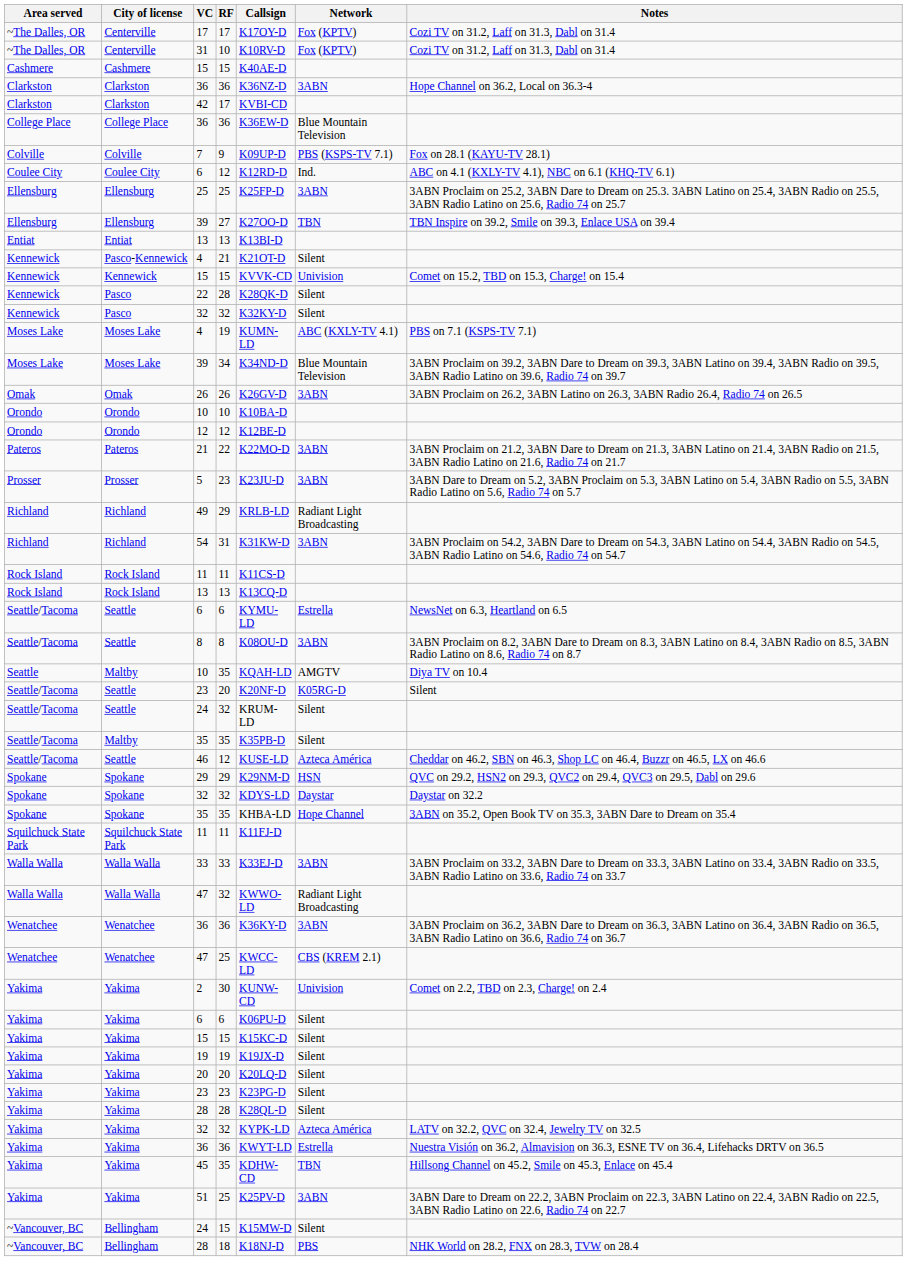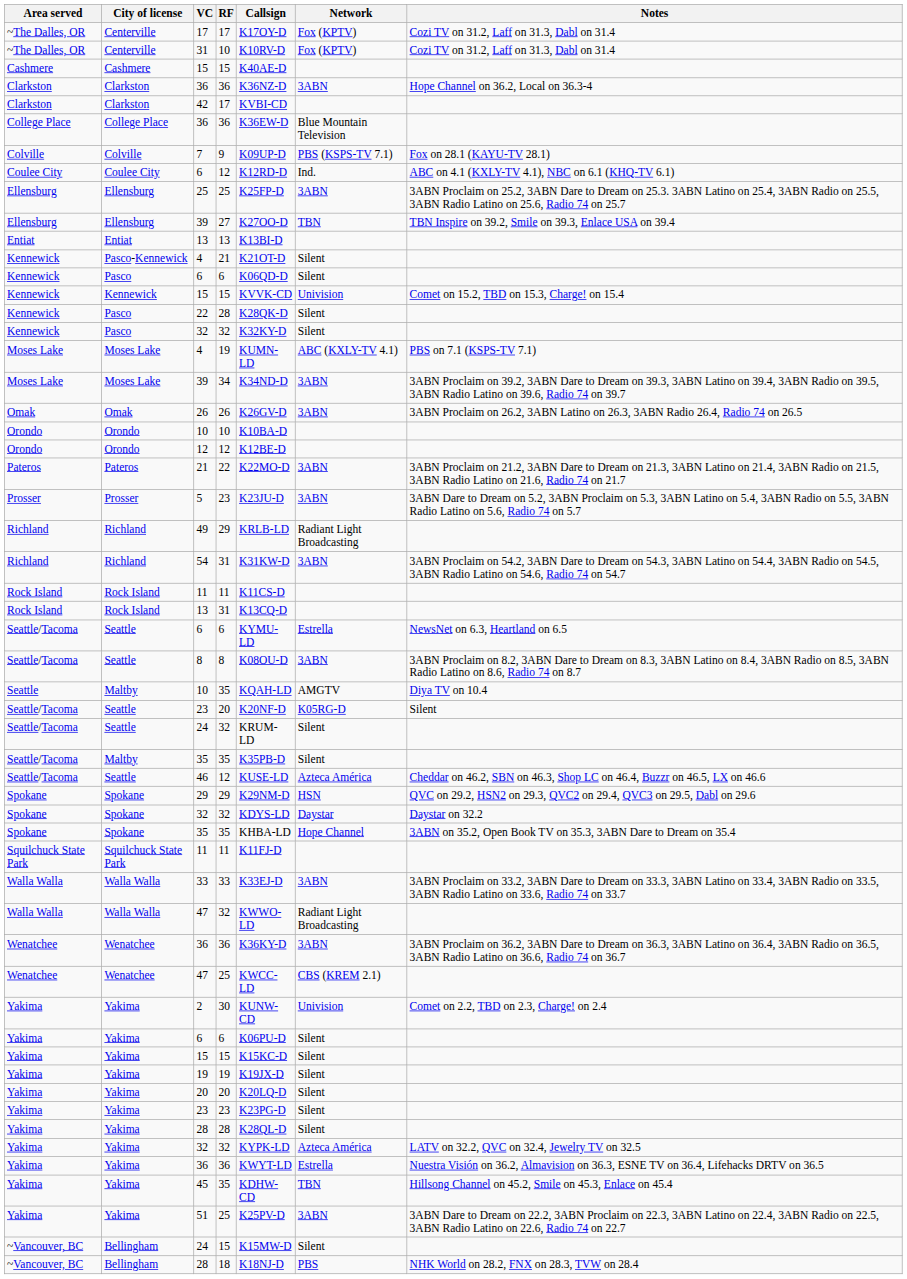 <table class="sortable wikitable" style="margin: 1em 1em 1em 0; background: #f9f9f9;">
 <tr>
 <th>Area served</th>
 <th>City of license</th>
 <th>VC</th>
 <th>RF</th>
 <th>Callsign</th>
 <th>Network</th>
 <th class="unsortable">Notes</th>
 </tr>
 <tr style="vertical-align: top; text-align: left;">
 <td>~<a href='#'>The Dalles, OR</a></td>
 <td><a href='#'>Centerville</a></td>
 <td>17</td>
 <td>17</td>
 <td><a href='#'>K17OY-D</a></td>
 <td><a href='#'>Fox</a> (<a href='#'>KPTV</a>)</td>
 <td><a href='#'>Cozi TV</a> on 31.2, <a href='#'>Laff</a> on 31.3, <a href='#'>Dabl</a> on 31.4</td>
 </tr>
 <tr style="vertical-align: top; text-align: left;">
 <td>~<a href='#'>The Dalles, OR</a></td>
 <td><a href='#'>Centerville</a></td>
 <td>31</td>
 <td>10</td>
 <td><a href='#'>K10RV-D</a></td>
 <td><a href='#'>Fox</a> (<a href='#'>KPTV</a>)</td>
 <td><a href='#'>Cozi TV</a> on 31.2, <a href='#'>Laff</a> on 31.3, <a href='#'>Dabl</a> on 31.4</td>
 </tr>
 <tr style="vertical-align: top; text-align: left;">
 <td><a href='#'>Cashmere</a></td>
 <td><a href='#'>Cashmere</a></td>
 <td>15</td>
 <td>15</td>
 <td><a href='#'>K40AE-D</a></td>
 <td></td>
 <td></td>
 </tr>
 <tr style="vertical-align: top; text-align: left;">
 <td><a href='#'>Clarkston</a></td>
 <td><a href='#'>Clarkston</a></td>
 <td>36</td>
 <td>36</td>
 <td><a href='#'>K36NZ-D</a></td>
 <td><a href='#'>3ABN</a></td>
 <td><a href='#'>Hope Channel</a> on 36.2, Local on 36.3-4</td>
 </tr>
 <tr style="vertical-align: top; text-align: left;">
 <td><a href='#'>Clarkston</a></td>
 <td><a href='#'>Clarkston</a></td>
 <td>42</td>
 <td>17</td>
 <td><a href='#'>KVBI-CD</a></td>
 <td></td>
 <td></td>
 </tr>
 <tr style="vertical-align: top; text-align: left;">
 <td><a href='#'>College Place</a></td>
 <td><a href='#'>College Place</a></td>
 <td>36</td>
 <td>36</td>
 <td><a href='#'>K36EW-D</a></td>
 <td>Blue Mountain Television</td>
 <td></td>
 </tr>
 <tr style="vertical-align: top; text-align: left;">
 <td><a href='#'>Colville</a></td>
 <td><a href='#'>Colville</a></td>
 <td>7</td>
 <td>9</td>
 <td><a href='#'>K09UP-D</a></td>
 <td><a href='#'>PBS</a> (<a href='#'>KSPS-TV</a> 7.1)</td>
 <td><a href='#'>Fox</a> on 28.1 (<a href='#'>KAYU-TV</a> 28.1)</td>
 </tr>
 <tr style="vertical-align: top; text-align: left;">
 <td><a href='#'>Coulee City</a></td>
 <td><a href='#'>Coulee City</a></td>
 <td>6</td>
 <td>12</td>
 <td><a href='#'>K12RD-D</a></td>
 <td>Ind.</td>
 <td><a href='#'>ABC</a> on 4.1 (<a href='#'>KXLY-TV</a> 4.1), <a href='#'>NBC</a> on 6.1 (<a href='#'>KHQ-TV</a> 6.1)</td>
 </tr>
 <tr style="vertical-align: top; text-align: left;">
 <td><a href='#'>Ellensburg</a></td>
 <td><a href='#'>Ellensburg</a></td>
 <td>25</td>
 <td>25</td>
 <td><a href='#'>K25FP-D</a></td>
 <td><a href='#'>3ABN</a></td>
 <td>3ABN Proclaim on 25.2, 3ABN Dare to Dream on 25.3. 3ABN Latino on 25.4, 3ABN Radio on 25.5, 3ABN Radio Latino on 25.6, <a href='#'>Radio 74</a> on 25.7</td>
 </tr>
 <tr style="vertical-align: top; text-align: left;">
 <td><a href='#'>Ellensburg</a></td>
 <td><a href='#'>Ellensburg</a></td>
 <td>39</td>
 <td>27</td>
 <td><a href='#'>K27OO-D</a></td>
 <td><a href='#'>TBN</a></td>
 <td><a href='#'>TBN Inspire</a> on 39.2, <a href='#'>Smile</a> on 39.3, <a href='#'>Enlace USA</a> on 39.4</td>
 </tr>
 <tr style="vertical-align: top; text-align: left;">
 <td><a href='#'>Entiat</a></td>
 <td><a href='#'>Entiat</a></td>
 <td>13</td>
 <td>13</td>
 <td><a href='#'>K13BI-D</a></td>
 <td></td>
 <td></td>
 </tr>
 <tr style="vertical-align: top; text-align: left;">
 <td><a href='#'>Kennewick</a></td>
 <td><a href='#'>Pasco</a>-<a href='#'>Kennewick</a></td>
 <td>4</td>
 <td>21</td>
 <td><a href='#'>K21OT-D</a></td>
 <td>Silent</td>
 <td></td>
 </tr>
 <tr style="vertical-align: top; text-align: left;">
 <td><a href='#'>Kennewick</a></td>
+<td><a href='#'>Pasco</a></td>
+<td>6</td>
+<td>6</td>
+<td><a href='#'>K06QD-D</a></td>
+<td>Silent</td>
+<td></td>
+</tr>
+<tr style="vertical-align: top; text-align: left;">
+<td><a href='#'>Kennewick</a></td>
 <td><a href='#'>Kennewick</a></td>
 <td>15</td>
 <td>15</td>
 <td><a href='#'>KVVK-CD</a></td>
 <td><a href='#'>Univision</a></td>
 <td><a href='#'>Comet</a> on 15.2, <a href='#'>TBD</a> on 15.3, <a href='#'>Charge!</a> on 15.4</td>
 </tr>
 <tr style="vertical-align: top; text-align: left;">
 <td><a href='#'>Kennewick</a></td>
 <td><a href='#'>Pasco</a></td>
 <td>22</td>
 <td>28</td>
 <td><a href='#'>K28QK-D</a></td>
 <td>Silent</td>
 <td></td>
 </tr>
 <tr style="vertical-align: top; text-align: left;">
 <td><a href='#'>Kennewick</a></td>
 <td><a href='#'>Pasco</a></td>
 <td>32</td>
 <td>32</td>
 <td><a href='#'>K32KY-D</a></td>
 <td>Silent</td>
 <td></td>
 </tr>
 <tr style="vertical-align: top; text-align: left;">
 <td><a href='#'>Moses Lake</a></td>
 <td><a href='#'>Moses Lake</a></td>
 <td>4</td>
 <td>19</td>
 <td><a href='#'>KUMN-LD</a></td>
 <td><a href='#'>ABC</a> (<a href='#'>KXLY-TV</a> 4.1)</td>
 <td><a href='#'>PBS</a> on 7.1 (<a href='#'>KSPS-TV</a> 7.1)</td>
 </tr>
 <tr style="vertical-align: top; text-align: left;">
 <td><a href='#'>Moses Lake</a></td>
 <td><a href='#'>Moses Lake</a></td>
 <td>39</td>
 <td>34</td>
 <td><a href='#'>K34ND-D</a></td>
-<td>Blue Mountain Television</td>
+<td><a href='#'>3ABN</a></td>
 <td>3ABN Proclaim on 39.2, 3ABN Dare to Dream on 39.3, 3ABN Latino on 39.4, 3ABN Radio on 39.5, 3ABN Radio Latino on 39.6, <a href='#'>Radio 74</a> on 39.7</td>
 </tr>
 <tr style="vertical-align: top; text-align: left;">
 <td><a href='#'>Omak</a></td>
 <td><a href='#'>Omak</a></td>
 <td>26</td>
 <td>26</td>
 <td><a href='#'>K26GV-D</a></td>
 <td><a href='#'>3ABN</a></td>
 <td>3ABN Proclaim on 26.2, 3ABN Latino on 26.3, 3ABN Radio 26.4, <a href='#'>Radio 74</a> on 26.5</td>
 </tr>
 <tr style="vertical-align: top; text-align: left;">
 <td><a href='#'>Orondo</a></td>
 <td><a href='#'>Orondo</a></td>
 <td>10</td>
 <td>10</td>
 <td><a href='#'>K10BA-D</a></td>
 <td></td>
 <td></td>
 </tr>
 <tr style="vertical-align: top; text-align: left;">
 <td><a href='#'>Orondo</a></td>
 <td><a href='#'>Orondo</a></td>
 <td>12</td>
 <td>12</td>
 <td><a href='#'>K12BE-D</a></td>
 <td></td>
 <td></td>
 </tr>
 <tr style="vertical-align: top; text-align: left;">
 <td><a href='#'>Pateros</a></td>
 <td><a href='#'>Pateros</a></td>
 <td>21</td>
 <td>22</td>
 <td><a href='#'>K22MO-D</a></td>
 <td><a href='#'>3ABN</a></td>
 <td>3ABN Proclaim on 21.2, 3ABN Dare to Dream on 21.3, 3ABN Latino on 21.4, 3ABN Radio on 21.5, 3ABN Radio Latino on 21.6, <a href='#'>Radio 74</a> on 21.7</td>
 </tr>
 <tr style="vertical-align: top; text-align: left;">
 <td><a href='#'>Prosser</a></td>
 <td><a href='#'>Prosser</a></td>
 <td>5</td>
 <td>23</td>
 <td><a href='#'>K23JU-D</a></td>
 <td><a href='#'>3ABN</a></td>
 <td>3ABN Dare to Dream on 5.2, 3ABN Proclaim on 5.3, 3ABN Latino on 5.4, 3ABN Radio on 5.5, 3ABN Radio Latino on 5.6, <a href='#'>Radio 74</a> on 5.7</td>
 </tr>
 <tr style="vertical-align: top; text-align: left;">
 <td><a href='#'>Richland</a></td>
 <td><a href='#'>Richland</a></td>
 <td>49</td>
 <td>29</td>
 <td><a href='#'>KRLB-LD</a></td>
 <td>Radiant Light Broadcasting</td>
 <td></td>
 </tr>
 <tr style="vertical-align: top; text-align: left;">
 <td><a href='#'>Richland</a></td>
 <td><a href='#'>Richland</a></td>
 <td>54</td>
 <td>31</td>
 <td><a href='#'>K31KW-D</a></td>
 <td><a href='#'>3ABN</a></td>
 <td>3ABN Proclaim on 54.2, 3ABN Dare to Dream on 54.3, 3ABN Latino on 54.4, 3ABN Radio on 54.5, 3ABN Radio Latino on 54.6, <a href='#'>Radio 74</a> on 54.7</td>
 </tr>
 <tr style="vertical-align: top; text-align: left;">
 <td><a href='#'>Rock Island</a></td>
 <td><a href='#'>Rock Island</a></td>
 <td>11</td>
 <td>11</td>
 <td><a href='#'>K11CS-D</a></td>
 <td></td>
 <td></td>
 </tr>
 <tr style="vertical-align: top; text-align: left;">
 <td><a href='#'>Rock Island</a></td>
 <td><a href='#'>Rock Island</a></td>
 <td>13</td>
-<td>13</td>
+<td>31</td>
 <td><a href='#'>K13CQ-D</a></td>
 <td></td>
 <td></td>
 </tr>
 <tr style="vertical-align: top; text-align: left;">
 <td><a href='#'>Seattle</a>/<a href='#'>Tacoma</a></td>
 <td><a href='#'>Seattle</a></td>
 <td>6</td>
 <td>6</td>
 <td><a href='#'>KYMU-LD</a></td>
 <td><a href='#'>Estrella</a></td>
 <td><a href='#'>NewsNet</a> on 6.3, <a href='#'>Heartland</a> on 6.5</td>
 </tr>
 <tr style="vertical-align: top; text-align: left;">
 <td><a href='#'>Seattle</a>/<a href='#'>Tacoma</a></td>
 <td><a href='#'>Seattle</a></td>
 <td>8</td>
 <td>8</td>
 <td><a href='#'>K08OU-D</a></td>
 <td><a href='#'>3ABN</a></td>
 <td>3ABN Proclaim on 8.2, 3ABN Dare to Dream on 8.3, 3ABN Latino on 8.4, 3ABN Radio on 8.5, 3ABN Radio Latino on 8.6, <a href='#'>Radio 74</a> on 8.7</td>
 </tr>
 <tr style="vertical-align: top; text-align: left;">
 <td><a href='#'>Seattle</a></td>
 <td><a href='#'>Maltby</a></td>
 <td>10</td>
 <td>35</td>
 <td><a href='#'>KQAH-LD</a></td>
 <td>AMGTV</td>
 <td><a href='#'>Diya TV</a> on 10.4</td>
 </tr>
 <tr style="vertical-align: top; text-align: left;">
 <td><a href='#'>Seattle</a>/<a href='#'>Tacoma</a></td>
 <td><a href='#'>Seattle</a></td>
 <td>23</td>
 <td>20</td>
 <td><a href='#'>K20NF-D</a></td>
 <td><a href='#'>K05RG-D</a></td>
 <td>Silent</td>
 </tr>
 <tr style="vertical-align: top; text-align: left;">
 <td><a href='#'>Seattle</a>/<a href='#'>Tacoma</a></td>
 <td><a href='#'>Seattle</a></td>
 <td>24</td>
 <td>32</td>
 <td>KRUM-LD</td>
 <td>Silent</td>
 <td></td>
 </tr>
 <tr style="vertical-align: top; text-align: left;">
 <td><a href='#'>Seattle</a>/<a href='#'>Tacoma</a></td>
 <td><a href='#'>Maltby</a></td>
 <td>35</td>
 <td>35</td>
 <td><a href='#'>K35PB-D</a></td>
 <td>Silent</td>
 <td></td>
 </tr>
 <tr style="vertical-align: top; text-align: left;">
 <td><a href='#'>Seattle</a>/<a href='#'>Tacoma</a></td>
 <td><a href='#'>Seattle</a></td>
 <td>46</td>
 <td>12</td>
 <td><a href='#'>KUSE-LD</a></td>
 <td><a href='#'>Azteca América</a></td>
 <td><a href='#'>Cheddar</a> on 46.2, <a href='#'>SBN</a> on 46.3, <a href='#'>Shop LC</a> on 46.4, <a href='#'>Buzzr</a> on 46.5, <a href='#'>LX</a> on 46.6</td>
 </tr>
 <tr style="vertical-align: top; text-align: left;">
 <td><a href='#'>Spokane</a></td>
 <td><a href='#'>Spokane</a></td>
 <td>29</td>
 <td>29</td>
 <td><a href='#'>K29NM-D</a></td>
 <td><a href='#'>HSN</a></td>
 <td><a href='#'>QVC</a> on 29.2, <a href='#'>HSN2</a> on 29.3, <a href='#'>QVC2</a> on 29.4, <a href='#'>QVC3</a> on 29.5, <a href='#'>Dabl</a> on 29.6</td>
 </tr>
 <tr style="vertical-align: top; text-align: left;">
 <td><a href='#'>Spokane</a></td>
 <td><a href='#'>Spokane</a></td>
 <td>32</td>
 <td>32</td>
 <td><a href='#'>KDYS-LD</a></td>
 <td><a href='#'>Daystar</a></td>
 <td><a href='#'>Daystar</a> on 32.2</td>
 </tr>
 <tr style="vertical-align: top; text-align: left;">
 <td><a href='#'>Spokane</a></td>
 <td><a href='#'>Spokane</a></td>
 <td>35</td>
 <td>35</td>
 <td>KHBA-LD</td>
 <td><a href='#'>Hope Channel</a></td>
 <td><a href='#'>3ABN</a> on 35.2, Open Book TV on 35.3, 3ABN Dare to Dream on 35.4</td>
 </tr>
 <tr style="vertical-align: top; text-align: left;">
 <td><a href='#'>Squilchuck State Park</a></td>
 <td><a href='#'>Squilchuck State Park</a></td>
 <td>11</td>
 <td>11</td>
 <td><a href='#'>K11FJ-D</a></td>
 <td></td>
 <td></td>
 </tr>
 <tr style="vertical-align: top; text-align: left;">
 <td><a href='#'>Walla Walla</a></td>
 <td><a href='#'>Walla Walla</a></td>
 <td>33</td>
 <td>33</td>
 <td><a href='#'>K33EJ-D</a></td>
 <td><a href='#'>3ABN</a></td>
 <td>3ABN Proclaim on 33.2, 3ABN Dare to Dream on 33.3, 3ABN Latino on 33.4, 3ABN Radio on 33.5, 3ABN Radio Latino on 33.6, <a href='#'>Radio 74</a> on 33.7</td>
 </tr>
 <tr style="vertical-align: top; text-align: left;">
 <td><a href='#'>Walla Walla</a></td>
 <td><a href='#'>Walla Walla</a></td>
 <td>47</td>
 <td>32</td>
 <td><a href='#'>KWWO-LD</a></td>
 <td>Radiant Light Broadcasting</td>
 <td></td>
 </tr>
 <tr style="vertical-align: top; text-align: left;">
 <td><a href='#'>Wenatchee</a></td>
 <td><a href='#'>Wenatchee</a></td>
 <td>36</td>
 <td>36</td>
 <td><a href='#'>K36KY-D</a></td>
 <td><a href='#'>3ABN</a></td>
 <td>3ABN Proclaim on 36.2, 3ABN Dare to Dream on 36.3, 3ABN Latino on 36.4, 3ABN Radio on 36.5, 3ABN Radio Latino on 36.6, <a href='#'>Radio 74</a> on 36.7</td>
 </tr>
 <tr style="vertical-align: top; text-align: left;">
 <td><a href='#'>Wenatchee</a></td>
 <td><a href='#'>Wenatchee</a></td>
 <td>47</td>
 <td>25</td>
 <td><a href='#'>KWCC-LD</a></td>
 <td><a href='#'>CBS</a> (<a href='#'>KREM</a> 2.1)</td>
 <td></td>
 </tr>
 <tr style="vertical-align: top; text-align: left;">
 <td><a href='#'>Yakima</a></td>
 <td><a href='#'>Yakima</a></td>
 <td>2</td>
 <td>30</td>
 <td><a href='#'>KUNW-CD</a></td>
 <td><a href='#'>Univision</a></td>
 <td><a href='#'>Comet</a> on 2.2, <a href='#'>TBD</a> on 2.3, <a href='#'>Charge!</a> on 2.4</td>
 </tr>
 <tr style="vertical-align: top; text-align: left;">
 <td><a href='#'>Yakima</a></td>
 <td><a href='#'>Yakima</a></td>
 <td>6</td>
 <td>6</td>
 <td><a href='#'>K06PU-D</a></td>
 <td>Silent</td>
 <td></td>
 </tr>
 <tr style="vertical-align: top; text-align: left;">
 <td><a href='#'>Yakima</a></td>
 <td><a href='#'>Yakima</a></td>
 <td>15</td>
 <td>15</td>
 <td><a href='#'>K15KC-D</a></td>
 <td>Silent</td>
 <td></td>
 </tr>
 <tr style="vertical-align: top; text-align: left;">
 <td><a href='#'>Yakima</a></td>
 <td><a href='#'>Yakima</a></td>
 <td>19</td>
 <td>19</td>
 <td><a href='#'>K19JX-D</a></td>
 <td>Silent</td>
 <td></td>
 </tr>
 <tr style="vertical-align: top; text-align: left;">
 <td><a href='#'>Yakima</a></td>
 <td><a href='#'>Yakima</a></td>
 <td>20</td>
 <td>20</td>
 <td><a href='#'>K20LQ-D</a></td>
 <td>Silent</td>
 <td></td>
 </tr>
 <tr style="vertical-align: top; text-align: left;">
 <td><a href='#'>Yakima</a></td>
 <td><a href='#'>Yakima</a></td>
 <td>23</td>
 <td>23</td>
 <td><a href='#'>K23PG-D</a></td>
 <td>Silent</td>
 <td></td>
 </tr>
 <tr style="vertical-align: top; text-align: left;">
 <td><a href='#'>Yakima</a></td>
 <td><a href='#'>Yakima</a></td>
 <td>28</td>
 <td>28</td>
 <td><a href='#'>K28QL-D</a></td>
 <td>Silent</td>
 <td></td>
 </tr>
 <tr style="vertical-align: top; text-align: left;">
 <td><a href='#'>Yakima</a></td>
 <td><a href='#'>Yakima</a></td>
 <td>32</td>
 <td>32</td>
 <td><a href='#'>KYPK-LD</a></td>
 <td><a href='#'>Azteca América</a></td>
 <td><a href='#'>LATV</a> on 32.2, <a href='#'>QVC</a> on 32.4, <a href='#'>Jewelry TV</a> on 32.5</td>
 </tr>
 <tr style="vertical-align: top; text-align: left;">
 <td><a href='#'>Yakima</a></td>
 <td><a href='#'>Yakima</a></td>
 <td>36</td>
 <td>36</td>
 <td><a href='#'>KWYT-LD</a></td>
 <td><a href='#'>Estrella</a></td>
 <td><a href='#'>Nuestra Visión</a> on 36.2, <a href='#'>Almavision</a> on 36.3, ESNE TV on 36.4, Lifehacks DRTV on 36.5</td>
 </tr>
 <tr style="vertical-align: top; text-align: left;">
 <td><a href='#'>Yakima</a></td>
 <td><a href='#'>Yakima</a></td>
 <td>45</td>
 <td>35</td>
 <td><a href='#'>KDHW-CD</a></td>
 <td><a href='#'>TBN</a></td>
 <td><a href='#'>Hillsong Channel</a> on 45.2, <a href='#'>Smile</a> on 45.3, <a href='#'>Enlace</a> on 45.4</td>
 </tr>
 <tr style="vertical-align: top; text-align: left;">
 <td><a href='#'>Yakima</a></td>
 <td><a href='#'>Yakima</a></td>
 <td>51</td>
 <td>25</td>
 <td><a href='#'>K25PV-D</a></td>
 <td><a href='#'>3ABN</a></td>
 <td>3ABN Dare to Dream on 22.2, 3ABN Proclaim on 22.3, 3ABN Latino on 22.4, 3ABN Radio on 22.5, 3ABN Radio Latino on 22.6, <a href='#'>Radio 74</a> on 22.7</td>
 </tr>
 <tr style="vertical-align: top; text-align: left;">
 <td>~<a href='#'>Vancouver, BC</a></td>
 <td><a href='#'>Bellingham</a></td>
 <td>24</td>
 <td>15</td>
 <td><a href='#'>K15MW-D</a></td>
 <td>Silent</td>
 <td></td>
 </tr>
 <tr style="vertical-align: top; text-align: left;">
 <td>~<a href='#'>Vancouver, BC</a></td>
 <td><a href='#'>Bellingham</a></td>
 <td>28</td>
 <td>18</td>
 <td><a href='#'>K18NJ-D</a></td>
 <td><a href='#'>PBS</a></td>
 <td><a href='#'>NHK World</a> on 28.2, <a href='#'>FNX</a> on 28.3, <a href='#'>TVW</a> on 28.4</td>
 </tr>
 </table>
